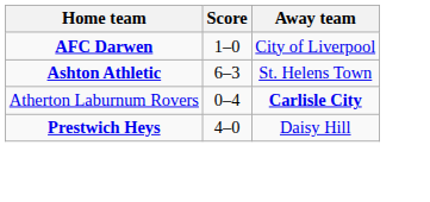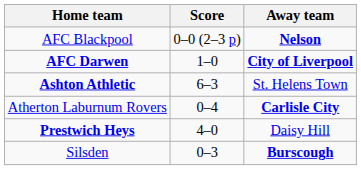 <table class="wikitable" style="text-align: center">
 <tr>
 <th>Home team</th>
 <th>Score</th>
 <th>Away team</th>
 </tr>
 <tr>
+<td><a href='#'>AFC Blackpool</a></td>
+<td>0–0 (2–3 <a href='#'>p</a>)</td>
+<td><strong><a href='#'>Nelson</a></strong></td>
+</tr>
+<tr>
 <td><strong><a href='#'>AFC Darwen</a></strong></td>
 <td>1–0</td>
-<td><a href='#'>City of Liverpool</a></td>
+<td><strong><a href='#'>City of Liverpool</a></strong></td>
 </tr>
 <tr>
 <td><strong><a href='#'>Ashton Athletic</a></strong></td>
 <td>6–3</td>
 <td><a href='#'>St. Helens Town</a></td>
 </tr>
 <tr>
 <td><a href='#'>Atherton Laburnum Rovers</a></td>
 <td>0–4</td>
 <td><strong><a href='#'>Carlisle City</a></strong></td>
 </tr>
 <tr>
 <td><strong><a href='#'>Prestwich Heys</a></strong></td>
 <td>4–0</td>
 <td><a href='#'>Daisy Hill</a></td>
 </tr>
+<tr>
+<td><a href='#'>Silsden</a></td>
+<td>0–3</td>
+<td><strong><a href='#'>Burscough</a></strong></td>
+</tr>
 </table>
